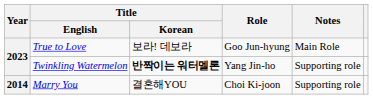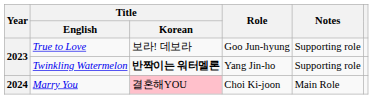 <table class="wikitable sortable plainrowheaders">
 <tr>
 <th rowspan="2" scope="col">Year</th>
 <th colspan="2" scope="col">Title</th>
 <th rowspan="2" scope="col">Role</th>
 <th rowspan="2" scope="col">Notes</th>
 <th rowspan="2" scope="col" class="unsortable"></th>
 </tr>
 <tr>
 <th scope="col">English</th>
 <th scope="col">Korean</th>
 </tr>
 <tr>
 <th scope="row" rowspan=2>2023</th>
 <td><em><a href='#'>True to Love</a></em></td>
 <td>보라! 데보라</td>
 <td>Goo Jun-hyung</td>
-<td>Main Role</td>
+<td>Supporting role</td>
 <td style="text-align:center"></td>
 </tr>
 <tr>
 <td><em><a href='#'>Twinkling Watermelon</a></em></td>
 <td><strong>반짝이는 워터멜론</strong></td>
 <td>Yang Jin-ho</td>
 <td>Supporting role</td>
 <td style="text-align:center"></td>
 </tr>
 <tr>
-<th scope="row">2014</th>
+<th scope="row">2024</th>
 <td><em><a href='#'>Marry You</a></em></td>
-<td>결혼해YOU</td>
+<td style="background: pink;">결혼해YOU</td>
 <td>Choi Ki-joon</td>
-<td>Supporting role</td>
+<td>Main Role</td>
 <td></td>
 </tr>
 </table>
